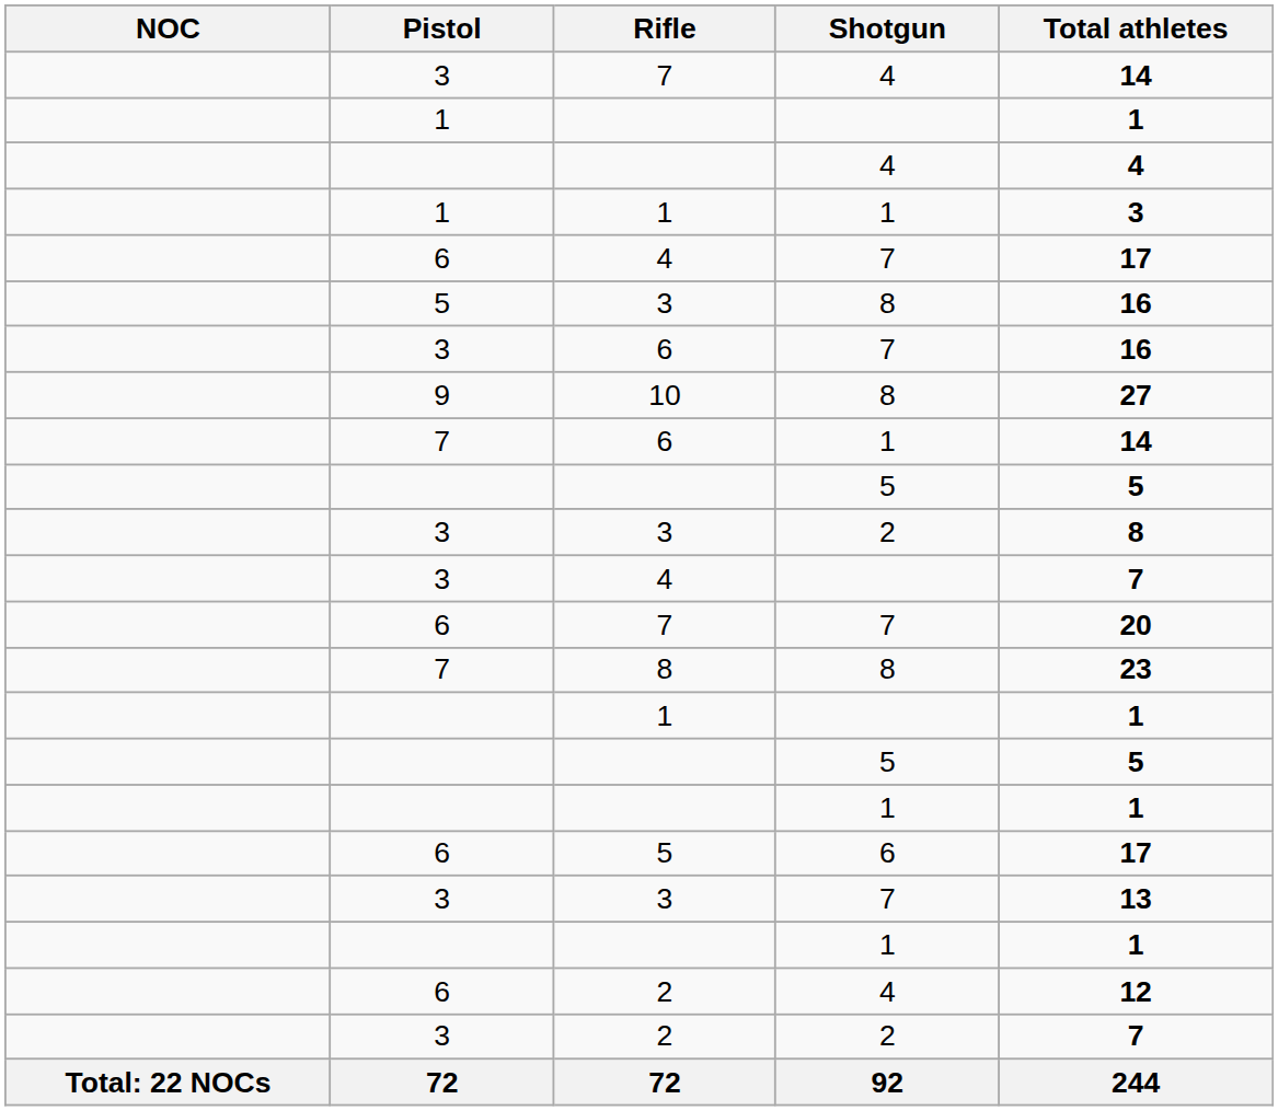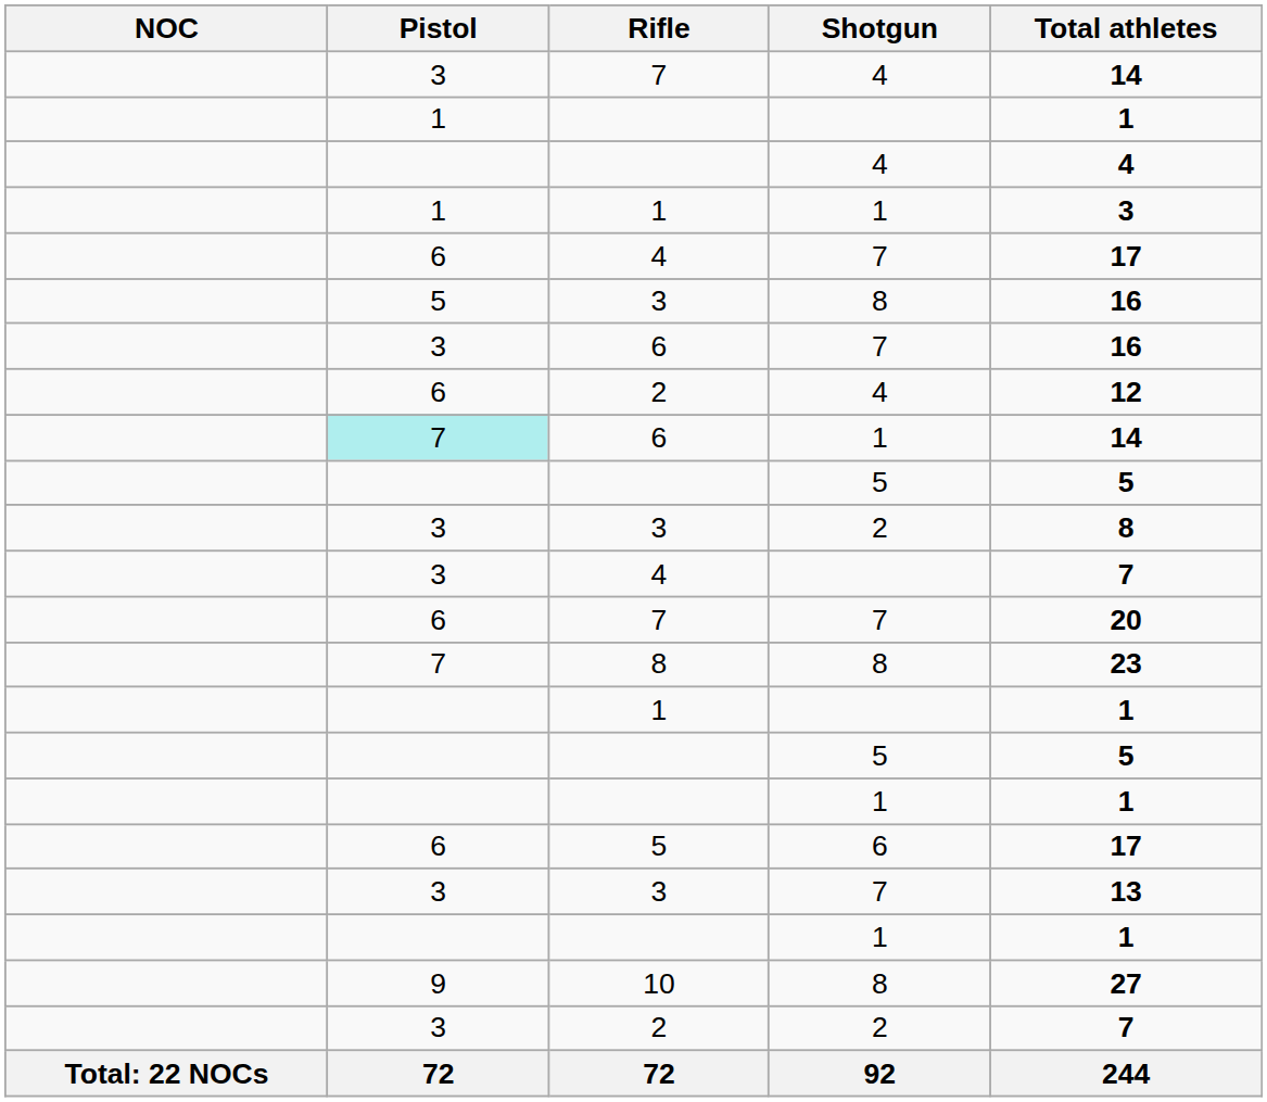 <table class="wikitable collapsible sortable"  style="width:630px; text-align:center; font-size:90%;">
 <tr>
 <th style="text-align:center; width:120px;"><strong>NOC</strong></th>
 <th width=80><strong>Pistol</strong></th>
 <th width=80><strong>Rifle</strong></th>
 <th width=80><strong>Shotgun</strong></th>
 <th width=100><strong>Total athletes</strong></th>
 </tr>
 <tr>
 <td align=left></td>
 <td>3</td>
 <td>7</td>
 <td>4</td>
 <td><strong>14</strong></td>
 </tr>
 <tr>
 <td align=left></td>
 <td>1</td>
 <td></td>
 <td></td>
 <td><strong>1</strong></td>
 </tr>
 <tr>
 <td align=left></td>
 <td></td>
 <td></td>
 <td>4</td>
 <td><strong>4</strong></td>
 </tr>
 <tr>
 <td align=left></td>
 <td>1</td>
 <td>1</td>
 <td>1</td>
 <td><strong>3</strong></td>
 </tr>
 <tr>
 <td align=left></td>
 <td>6</td>
 <td>4</td>
 <td>7</td>
 <td><strong>17</strong></td>
 </tr>
 <tr>
 <td align=left></td>
 <td>5</td>
 <td>3</td>
 <td>8</td>
 <td><strong>16</strong></td>
 </tr>
 <tr>
 <td align=left></td>
 <td>3</td>
 <td>6</td>
 <td>7</td>
 <td><strong>16</strong></td>
 </tr>
 <tr>
 <td align=left></td>
-<td>9</td>
-<td>10</td>
-<td>8</td>
-<td><strong>27</strong></td>
+<td>6</td>
+<td>2</td>
+<td>4</td>
+<td><strong>12</strong></td>
 </tr>
 <tr>
 <td align=left></td>
-<td>7</td>
+<td style="background: paleturquoise;">7</td>
 <td>6</td>
 <td>1</td>
 <td><strong>14</strong></td>
 </tr>
 <tr>
 <td align=left></td>
 <td></td>
 <td></td>
 <td>5</td>
 <td><strong>5</strong></td>
 </tr>
 <tr>
 <td align=left></td>
 <td>3</td>
 <td>3</td>
 <td>2</td>
 <td><strong>8</strong></td>
 </tr>
 <tr>
 <td align=left></td>
 <td>3</td>
 <td>4</td>
 <td></td>
 <td><strong>7</strong></td>
 </tr>
 <tr>
 <td align=left></td>
 <td>6</td>
 <td>7</td>
 <td>7</td>
 <td><strong>20</strong></td>
 </tr>
 <tr>
 <td align=left></td>
 <td>7</td>
 <td>8</td>
 <td>8</td>
 <td><strong>23</strong></td>
 </tr>
 <tr>
 <td align=left></td>
 <td></td>
 <td>1</td>
 <td></td>
 <td><strong>1</strong></td>
 </tr>
 <tr>
 <td align=left></td>
 <td></td>
 <td></td>
 <td>5</td>
 <td><strong>5</strong></td>
 </tr>
 <tr>
 <td align=left></td>
 <td></td>
 <td></td>
 <td>1</td>
 <td><strong>1</strong></td>
 </tr>
 <tr>
 <td align=left></td>
 <td>6</td>
 <td>5</td>
 <td>6</td>
 <td><strong>17</strong></td>
 </tr>
 <tr>
 <td align=left></td>
 <td>3</td>
 <td>3</td>
 <td>7</td>
 <td><strong>13</strong></td>
 </tr>
 <tr>
 <td align=left></td>
 <td></td>
 <td></td>
 <td>1</td>
 <td><strong>1</strong></td>
 </tr>
 <tr>
 <td align=left></td>
-<td>6</td>
-<td>2</td>
-<td>4</td>
-<td><strong>12</strong></td>
+<td>9</td>
+<td>10</td>
+<td>8</td>
+<td><strong>27</strong></td>
 </tr>
 <tr>
 <td align=left></td>
 <td>3</td>
 <td>2</td>
 <td>2</td>
 <td><strong>7</strong></td>
 </tr>
 <tr>
 <th>Total: 22 NOCs</th>
 <th>72</th>
 <th>72</th>
 <th>92</th>
 <th>244</th>
 </tr>
 </table>
